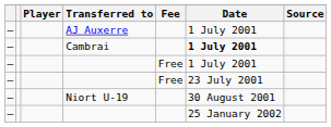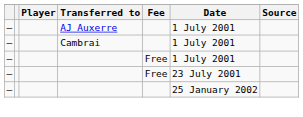 <table class="wikitable plainrowheaders sortable">
 <tr>
 </tr>
 <tr>
 <th></th>
 <th></th>
 <th scope=col>Player</th>
 <th !scope=col>Transferred to</th>
 <th scope=col>Fee</th>
 <th scope=col>Date</th>
 <th scope=col>Source</th>
 </tr>
 <tr>
 <td align=center>–</td>
 <td align=center></td>
 <td></td>
 <td> <a href='#'>AJ Auxerre</a></td>
 <td></td>
 <td>1 July 2001</td>
 <td></td>
 </tr>
 <tr>
 <td align=center>–</td>
 <td align=center></td>
 <td></td>
 <td> Cambrai</td>
 <td></td>
-<td><strong>1 July 2001</strong></td>
+<td>1 July 2001</td>
 <td></td>
 </tr>
 <tr>
 <td align=center>–</td>
 <td align=center></td>
 <td></td>
 <td></td>
 <td>Free</td>
 <td>1 July 2001</td>
 <td></td>
 </tr>
 <tr>
 <td align=center>–</td>
 <td align=center></td>
 <td></td>
 <td></td>
 <td>Free</td>
 <td>23 July 2001</td>
 <td></td>
 </tr>
 <tr>
 <td align=center>–</td>
 <td align=center></td>
 <td></td>
-<td> Niort U-19</td>
-<td></td>
-<td>30 August 2001</td>
-<td></td>
-</tr>
-<tr>
-<td align=center>–</td>
-<td align=center></td>
-<td></td>
 <td></td>
 <td></td>
 <td>25 January 2002</td>
 <td></td>
 </tr>
 </table>
